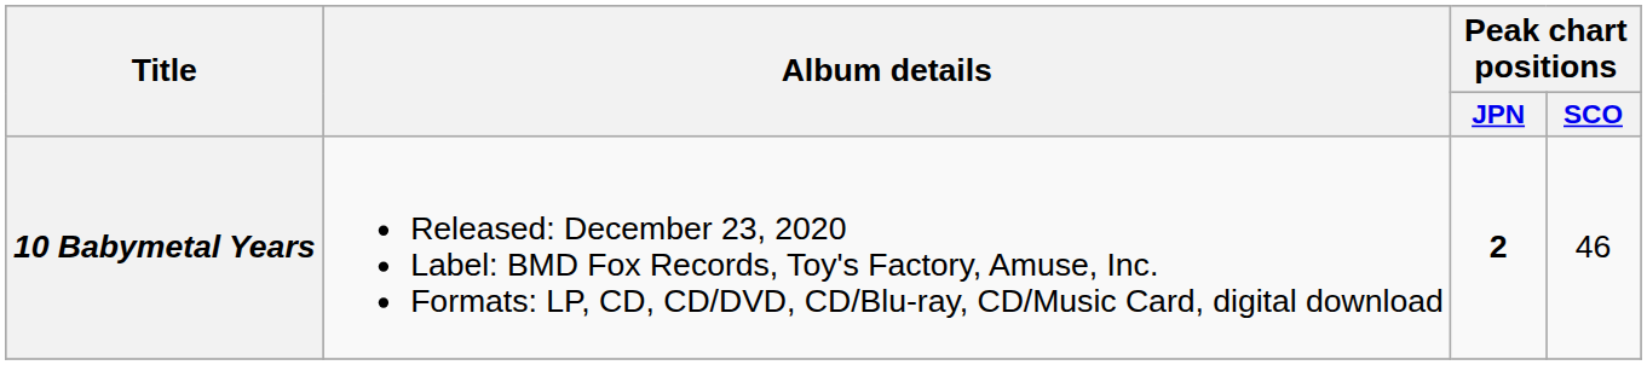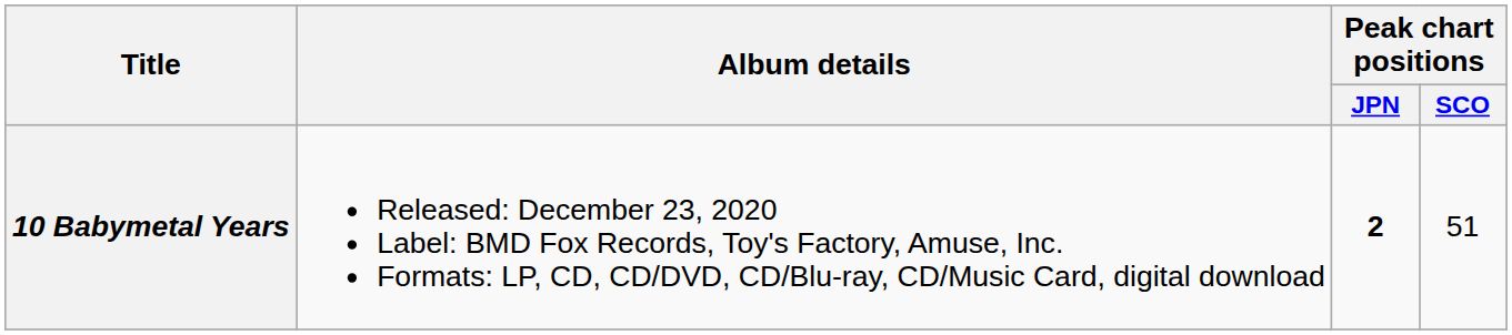 <table class="wikitable plainrowheaders">
 <tr>
 <th rowspan="2">Title</th>
 <th rowspan="2">Album details</th>
 <th colspan="2">Peak chart positions</th>
 </tr>
 <tr>
 <th style="width:3em;font-size:85%;"><a href='#'>JPN</a><br></th>
 <th style="width:3em;font-size:85%;"><a href='#'>SCO</a><br></th>
 </tr>
 <tr>
 <th scope="row"><em>10 Babymetal Years</em></th>
 <td><br><ul><li>Released: December 23, 2020 </li><li>Label: BMD Fox Records, Toy's Factory, Amuse, Inc.</li><li>Formats: LP, CD, CD/DVD, CD/Blu-ray, CD/Music Card, digital download</li></ul></td>
 <td align="center"><strong>2</strong></td>
-<td align="center">46</td>
+<td align="center">51</td>
 </tr>
 </table>
